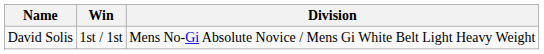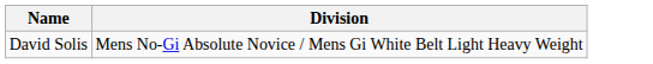 <table class="wikitable">
 <tr>
 <th>Name</th>
-<th>Win</th>
 <th>Division</th>
 </tr>
 <tr>
 <td>David Solis</td>
-<td>1st / 1st</td>
 <td>Mens No-<a href='#'>Gi</a> Absolute Novice / Mens Gi White Belt Light Heavy Weight</td>
 </tr>
 </table>
